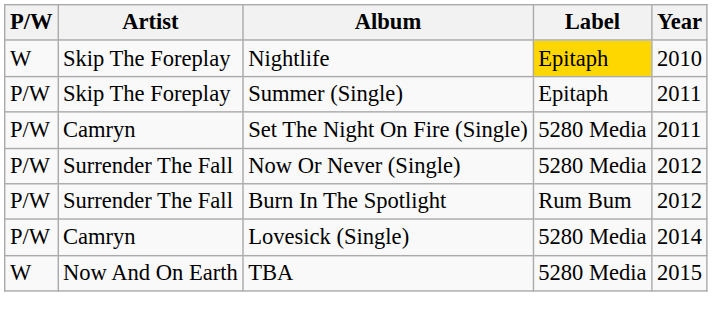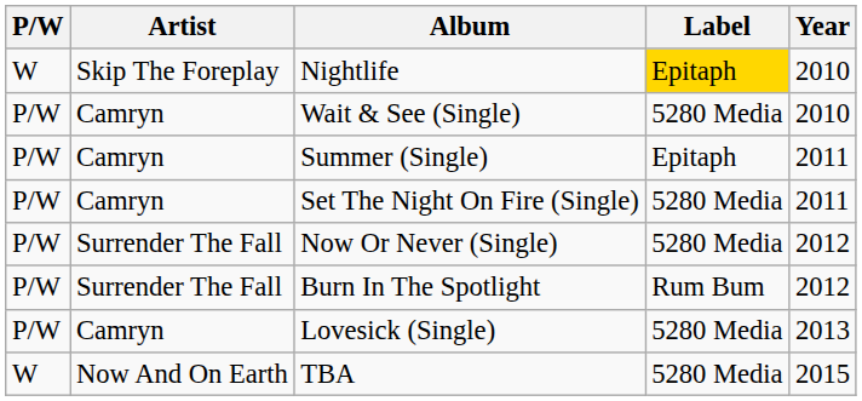 <table class="wikitable">
 <tr>
 <th>P/W</th>
 <th>Artist</th>
 <th>Album</th>
 <th>Label</th>
 <th>Year</th>
 </tr>
 <tr>
 <td>W</td>
 <td>Skip The Foreplay</td>
 <td>Nightlife</td>
 <td style="background: gold;">Epitaph</td>
 <td>2010</td>
 </tr>
 <tr>
 <td>P/W</td>
-<td>Skip The Foreplay</td>
+<td>Camryn</td>
+<td>Wait & See (Single)</td>
+<td>5280 Media</td>
+<td>2010</td>
+</tr>
+<tr>
+<td>P/W</td>
+<td>Camryn</td>
 <td>Summer (Single)</td>
 <td>Epitaph</td>
 <td>2011</td>
 </tr>
 <tr>
 <td>P/W</td>
 <td>Camryn</td>
 <td>Set The Night On Fire (Single)</td>
 <td>5280 Media</td>
 <td>2011</td>
 </tr>
 <tr>
 <td>P/W</td>
 <td>Surrender The Fall</td>
 <td>Now Or Never (Single)</td>
 <td>5280 Media</td>
 <td>2012</td>
 </tr>
 <tr>
 <td>P/W</td>
 <td>Surrender The Fall</td>
 <td>Burn In The Spotlight</td>
 <td>Rum Bum</td>
 <td>2012</td>
 </tr>
 <tr>
 <td>P/W</td>
 <td>Camryn</td>
 <td>Lovesick (Single)</td>
 <td>5280 Media</td>
-<td>2014</td>
+<td>2013</td>
 </tr>
 <tr>
 <td>W</td>
 <td>Now And On Earth</td>
 <td>TBA</td>
 <td>5280 Media</td>
 <td>2015</td>
 </tr>
 </table>
